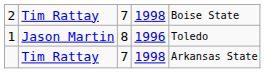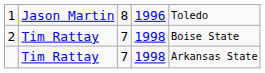 <table class="wikitable">
 <tr>
+</tr>
+<tr>
+<td>1</td>
+<td><a href='#'>Jason Martin</a></td>
+<td><abbr>8</abbr></td>
+<td><a href='#'>1996</a></td>
+<td style="font-size:80%;">Toledo</td>
 </tr>
 <tr>
 <td>2</td>
 <td><a href='#'>Tim Rattay</a></td>
 <td><abbr>7</abbr></td>
 <td><a href='#'>1998</a></td>
 <td style="font-size:80%;">Boise State</td>
 </tr>
 <tr>
-<td>1</td>
-<td><a href='#'>Jason Martin</a></td>
-<td><abbr>8</abbr></td>
-<td><a href='#'>1996</a></td>
-<td style="font-size:80%;">Toledo</td>
-</tr>
-<tr>
 <td></td>
 <td><a href='#'>Tim Rattay</a></td>
 <td><abbr>7</abbr></td>
 <td><a href='#'>1998</a></td>
 <td style="font-size:80%;">Arkansas State</td>
 </tr>
 </table>
